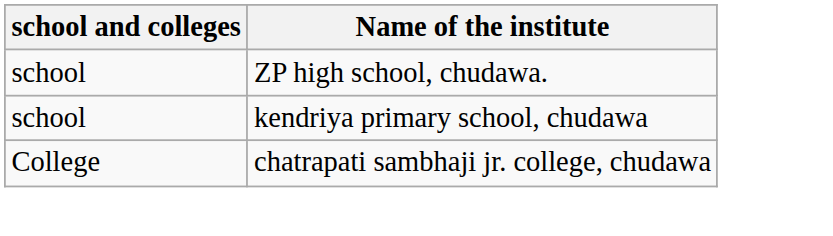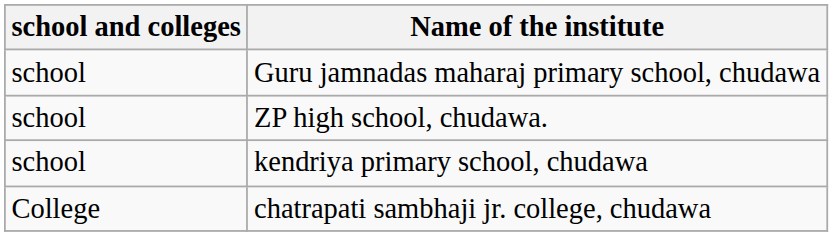 <table class="wikitable">
 <tr>
 <th>school and colleges</th>
 <th>Name of the institute</th>
+</tr>
+<tr>
+<td>school</td>
+<td>Guru jamnadas maharaj primary school, chudawa</td>
 </tr>
 <tr>
 <td>school</td>
 <td>ZP high school, chudawa.</td>
 </tr>
 <tr>
 <td>school</td>
 <td>kendriya primary school, chudawa</td>
 </tr>
 <tr>
 <td>College</td>
 <td>chatrapati sambhaji jr. college, chudawa</td>
 </tr>
 </table>
